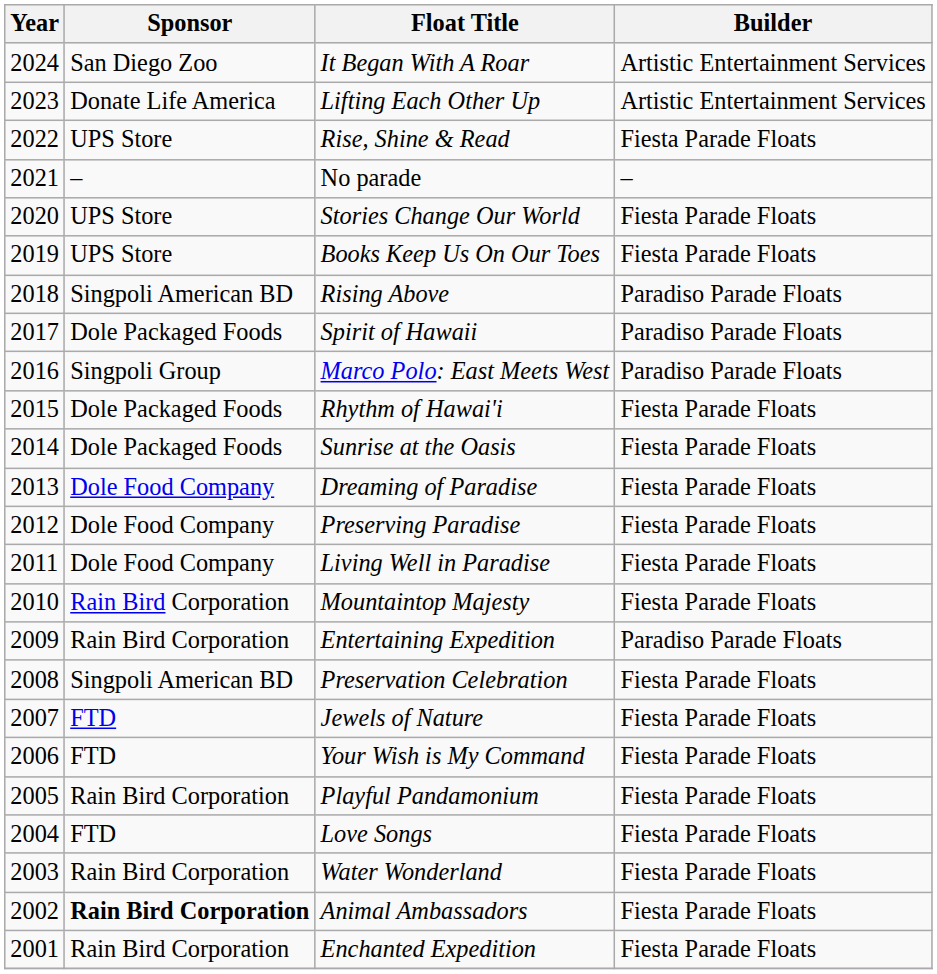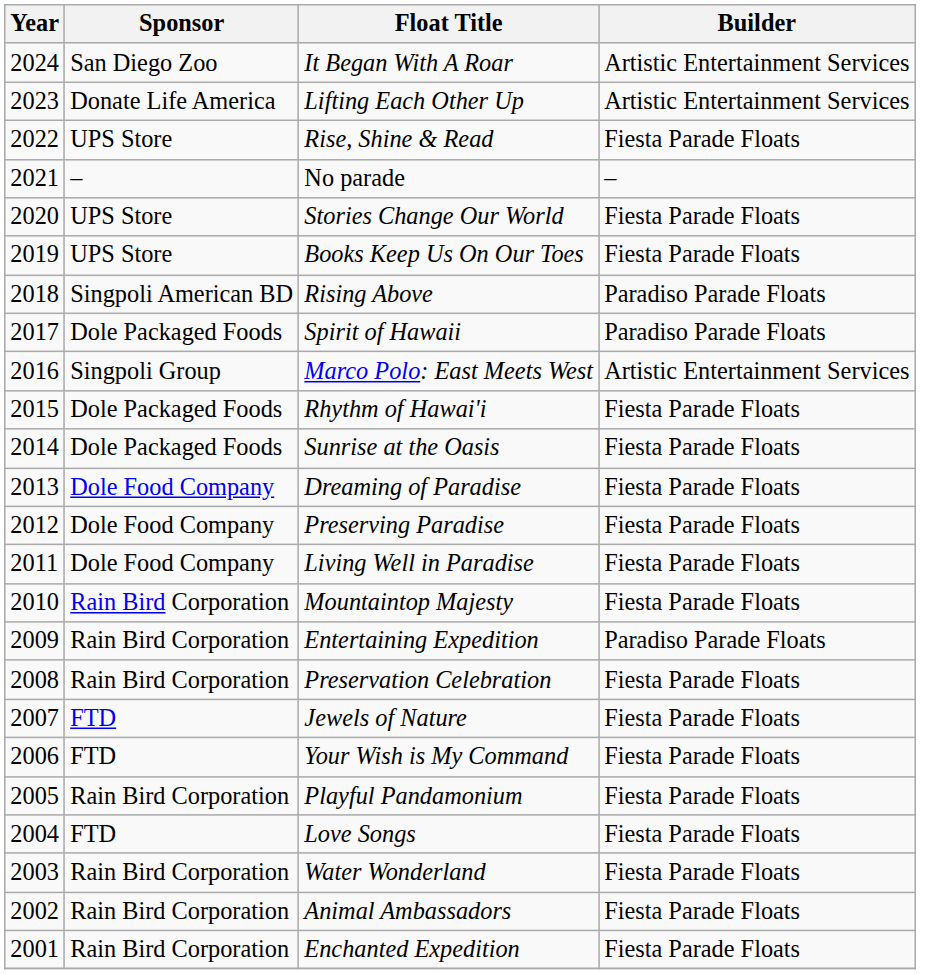 <table class="wikitable">
 <tr>
 <th>Year</th>
 <th>Sponsor</th>
 <th>Float Title</th>
 <th>Builder</th>
 </tr>
 <tr>
 <td>2024</td>
 <td>San Diego Zoo</td>
 <td><em>It Began With A Roar</em></td>
 <td>Artistic Entertainment Services</td>
 </tr>
 <tr>
 <td>2023</td>
 <td>Donate Life America</td>
 <td><em>Lifting Each Other Up</em></td>
 <td>Artistic Entertainment Services</td>
 </tr>
 <tr>
 <td>2022</td>
 <td>UPS Store</td>
 <td><em>Rise, Shine & Read</em></td>
 <td>Fiesta Parade Floats</td>
 </tr>
 <tr>
 <td>2021</td>
 <td>–</td>
 <td>No parade</td>
 <td>–</td>
 </tr>
 <tr>
 <td>2020</td>
 <td>UPS Store</td>
 <td><em>Stories Change Our World</em></td>
 <td>Fiesta Parade Floats</td>
 </tr>
 <tr>
 <td>2019</td>
 <td>UPS Store</td>
 <td><em>Books Keep Us On Our Toes</em></td>
 <td>Fiesta Parade Floats</td>
 </tr>
 <tr>
 <td>2018</td>
 <td>Singpoli American BD</td>
 <td><em>Rising Above</em></td>
 <td>Paradiso Parade Floats</td>
 </tr>
 <tr>
 <td>2017</td>
 <td>Dole Packaged Foods</td>
 <td><em>Spirit of Hawaii</em></td>
 <td>Paradiso Parade Floats</td>
 </tr>
 <tr>
 <td>2016</td>
 <td>Singpoli Group</td>
 <td><em><a href='#'>Marco Polo</a>: East Meets West</em></td>
-<td>Paradiso Parade Floats</td>
+<td>Artistic Entertainment Services</td>
 </tr>
 <tr>
 <td>2015</td>
 <td>Dole Packaged Foods</td>
 <td><em>Rhythm of Hawai'i</em></td>
 <td>Fiesta Parade Floats</td>
 </tr>
 <tr>
 <td>2014</td>
 <td>Dole Packaged Foods</td>
 <td><em>Sunrise at the Oasis</em></td>
 <td>Fiesta Parade Floats</td>
 </tr>
 <tr>
 <td>2013</td>
 <td><a href='#'>Dole Food Company</a></td>
 <td><em>Dreaming of Paradise</em></td>
 <td>Fiesta Parade Floats</td>
 </tr>
 <tr>
 <td>2012</td>
 <td>Dole Food Company</td>
 <td><em>Preserving Paradise</em></td>
 <td>Fiesta Parade Floats</td>
 </tr>
 <tr>
 <td>2011</td>
 <td>Dole Food Company</td>
 <td><em>Living Well in Paradise</em></td>
 <td>Fiesta Parade Floats</td>
 </tr>
 <tr>
 <td>2010</td>
 <td><a href='#'>Rain Bird</a> Corporation</td>
 <td><em>Mountaintop Majesty</em></td>
 <td>Fiesta Parade Floats</td>
 </tr>
 <tr>
 <td>2009</td>
 <td>Rain Bird Corporation</td>
 <td><em>Entertaining Expedition</em></td>
 <td>Paradiso Parade Floats</td>
 </tr>
 <tr>
 <td>2008</td>
-<td>Singpoli American BD</td>
+<td>Rain Bird Corporation</td>
 <td><em>Preservation Celebration</em></td>
 <td>Fiesta Parade Floats</td>
 </tr>
 <tr>
 <td>2007</td>
 <td><a href='#'>FTD</a></td>
 <td><em>Jewels of Nature</em></td>
 <td>Fiesta Parade Floats</td>
 </tr>
 <tr>
 <td>2006</td>
 <td>FTD</td>
 <td><em>Your Wish is My Command</em></td>
 <td>Fiesta Parade Floats</td>
 </tr>
 <tr>
 <td>2005</td>
 <td>Rain Bird Corporation</td>
 <td><em>Playful Pandamonium</em></td>
 <td>Fiesta Parade Floats</td>
 </tr>
 <tr>
 <td>2004</td>
 <td>FTD</td>
 <td><em>Love Songs</em></td>
 <td>Fiesta Parade Floats</td>
 </tr>
 <tr>
 <td>2003</td>
 <td>Rain Bird Corporation</td>
 <td><em>Water Wonderland</em></td>
 <td>Fiesta Parade Floats</td>
 </tr>
 <tr>
 <td>2002</td>
-<td><strong>Rain Bird Corporation</strong></td>
+<td>Rain Bird Corporation</td>
 <td><em>Animal Ambassadors</em></td>
 <td>Fiesta Parade Floats</td>
 </tr>
 <tr>
 <td>2001</td>
 <td>Rain Bird Corporation</td>
 <td><em>Enchanted Expedition</em></td>
 <td>Fiesta Parade Floats</td>
 </tr>
 <tr>
 </tr>
 </table>
